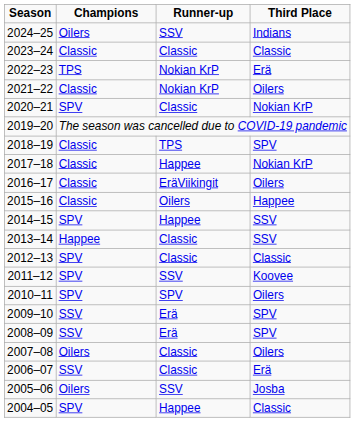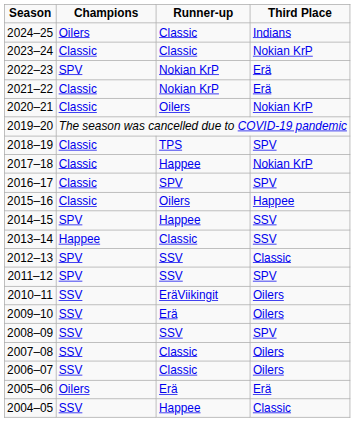 <table - class="wikitable">
 <tr>
 <td align="center"><strong>Season</strong></td>
 <td align="center"><strong>Champions</strong></td>
 <td align="center"><strong>Runner-up</strong></td>
 <td align="center"><strong>Third Place</strong></td>
 </tr>
 <tr>
 <td align="center">2024–25</td>
 <td><a href='#'>Oilers</a></td>
-<td><a href='#'>SSV</a></td>
+<td><a href='#'>Classic</a></td>
 <td><a href='#'>Indians</a></td>
 </tr>
 <tr>
 <td align="center">2023–24</td>
 <td><a href='#'>Classic</a></td>
 <td><a href='#'>Classic</a></td>
-<td><a href='#'>Classic</a></td>
+<td><a href='#'>Nokian KrP</a></td>
 </tr>
 <tr>
 <td align="center">2022–23</td>
-<td><a href='#'>TPS</a></td>
+<td><a href='#'>SPV</a></td>
 <td><a href='#'>Nokian KrP</a></td>
 <td><a href='#'>Erä</a></td>
 </tr>
 <tr>
 <td align="center">2021–22</td>
 <td><a href='#'>Classic</a></td>
 <td><a href='#'>Nokian KrP</a></td>
-<td><a href='#'>Oilers</a></td>
+<td><a href='#'>Erä</a></td>
 </tr>
 <tr>
 <td align="center">2020–21</td>
-<td><a href='#'>SPV</a></td>
 <td><a href='#'>Classic</a></td>
+<td><a href='#'>Oilers</a></td>
 <td><a href='#'>Nokian KrP</a></td>
 </tr>
 <tr>
 <td align="center">2019–20</td>
 <td colspan=3><em>The season was cancelled due to <a href='#'>COVID-19 pandemic</a></em></td>
 </tr>
 <tr>
 <td align="center">2018–19</td>
 <td><a href='#'>Classic</a></td>
 <td><a href='#'>TPS</a></td>
 <td><a href='#'>SPV</a></td>
 </tr>
 <tr>
 <td align="center">2017–18</td>
 <td><a href='#'>Classic</a></td>
 <td><a href='#'>Happee</a></td>
 <td><a href='#'>Nokian KrP</a></td>
 </tr>
 <tr>
 <td align="center">2016–17</td>
 <td><a href='#'>Classic</a></td>
-<td><a href='#'>EräViikingit</a></td>
-<td><a href='#'>Oilers</a></td>
+<td><a href='#'>SPV</a></td>
+<td><a href='#'>SPV</a></td>
 </tr>
 <tr>
 <td align="center">2015–16</td>
 <td><a href='#'>Classic</a></td>
 <td><a href='#'>Oilers</a></td>
 <td><a href='#'>Happee</a></td>
 </tr>
 <tr>
 <td align="center">2014–15</td>
 <td><a href='#'>SPV</a></td>
 <td><a href='#'>Happee</a></td>
 <td><a href='#'>SSV</a></td>
 </tr>
 <tr>
 <td align="center">2013–14</td>
 <td><a href='#'>Happee</a></td>
 <td><a href='#'>Classic</a></td>
 <td><a href='#'>SSV</a></td>
 </tr>
 <tr>
 <td align="center">2012–13</td>
 <td><a href='#'>SPV</a></td>
-<td><a href='#'>Classic</a></td>
+<td><a href='#'>SSV</a></td>
 <td><a href='#'>Classic</a></td>
 </tr>
 <tr>
 <td align="center">2011–12</td>
 <td><a href='#'>SPV</a></td>
 <td><a href='#'>SSV</a></td>
-<td><a href='#'>Koovee</a></td>
+<td><a href='#'>SPV</a></td>
 </tr>
 <tr>
 <td align="center">2010–11</td>
-<td><a href='#'>SPV</a></td>
-<td><a href='#'>SPV</a></td>
+<td><a href='#'>SSV</a></td>
+<td><a href='#'>EräViikingit</a></td>
 <td><a href='#'>Oilers</a></td>
 </tr>
 <tr>
 <td align="center">2009–10</td>
 <td><a href='#'>SSV</a></td>
 <td><a href='#'>Erä</a></td>
-<td><a href='#'>SPV</a></td>
+<td><a href='#'>Oilers</a></td>
 </tr>
 <tr>
 <td align="center">2008–09</td>
 <td><a href='#'>SSV</a></td>
-<td><a href='#'>Erä</a></td>
+<td><a href='#'>SSV</a></td>
 <td><a href='#'>SPV</a></td>
 </tr>
 <tr>
 <td align="center">2007–08</td>
-<td><a href='#'>Oilers</a></td>
+<td><a href='#'>SSV</a></td>
 <td><a href='#'>Classic</a></td>
 <td><a href='#'>Oilers</a></td>
 </tr>
 <tr>
 <td align="center">2006–07</td>
 <td><a href='#'>SSV</a></td>
 <td><a href='#'>Classic</a></td>
-<td><a href='#'>Erä</a></td>
+<td><a href='#'>Oilers</a></td>
 </tr>
 <tr>
 <td align="center">2005–06</td>
 <td><a href='#'>Oilers</a></td>
-<td><a href='#'>SSV</a></td>
-<td><a href='#'>Josba</a></td>
+<td><a href='#'>Erä</a></td>
+<td><a href='#'>Erä</a></td>
 </tr>
 <tr>
 <td align="center">2004–05</td>
-<td><a href='#'>SPV</a></td>
+<td><a href='#'>SSV</a></td>
 <td><a href='#'>Happee</a></td>
 <td><a href='#'>Classic</a></td>
 </tr>
 </table>
